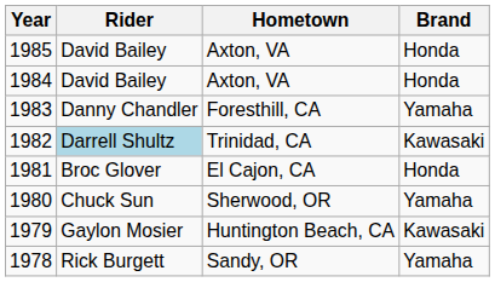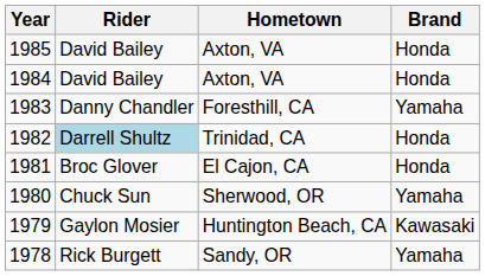 <table class="wikitable">
 <tr>
 <th>Year</th>
 <th>Rider</th>
 <th>Hometown</th>
 <th>Brand</th>
 </tr>
 <tr>
 <td>1985</td>
 <td>David Bailey</td>
 <td>Axton, VA</td>
 <td>Honda</td>
 </tr>
 <tr>
 <td>1984</td>
 <td>David Bailey</td>
 <td>Axton, VA</td>
 <td>Honda</td>
 </tr>
 <tr>
 <td>1983</td>
 <td>Danny Chandler</td>
 <td>Foresthill, CA</td>
 <td>Yamaha</td>
 </tr>
 <tr>
 <td>1982</td>
 <td style="background: lightblue;">Darrell Shultz</td>
 <td>Trinidad, CA</td>
-<td>Kawasaki</td>
+<td>Honda</td>
 </tr>
 <tr>
 <td>1981</td>
 <td>Broc Glover</td>
 <td>El Cajon, CA</td>
 <td>Honda</td>
 </tr>
 <tr>
 <td>1980</td>
 <td>Chuck Sun</td>
 <td>Sherwood, OR</td>
 <td>Yamaha</td>
 </tr>
 <tr>
 <td>1979</td>
 <td>Gaylon Mosier</td>
 <td>Huntington Beach, CA</td>
 <td>Kawasaki</td>
 </tr>
 <tr>
 <td>1978</td>
 <td>Rick Burgett</td>
 <td>Sandy, OR</td>
 <td>Yamaha</td>
 </tr>
 </table>
